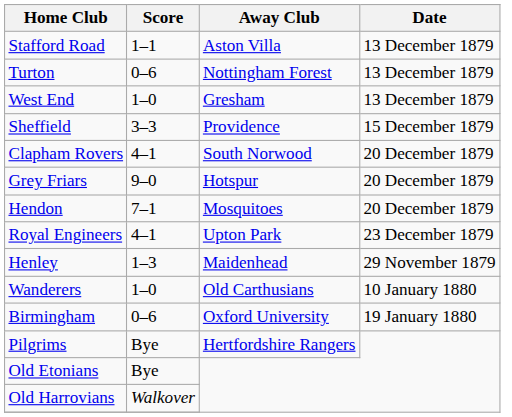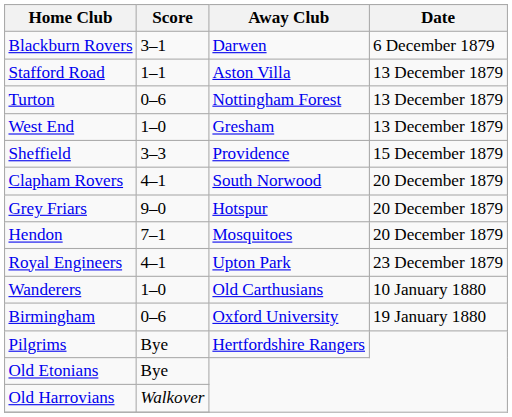 <table class="wikitable">
 <tr>
 <th>Home Club</th>
 <th>Score</th>
 <th>Away Club</th>
 <th>Date</th>
+</tr>
+<tr>
+<td><a href='#'>Blackburn Rovers</a></td>
+<td>3–1</td>
+<td><a href='#'>Darwen</a></td>
+<td>6 December 1879</td>
 </tr>
 <tr>
 <td><a href='#'>Stafford Road</a></td>
 <td>1–1</td>
 <td><a href='#'>Aston Villa</a></td>
 <td>13 December 1879</td>
 </tr>
 <tr>
 <td><a href='#'>Turton</a></td>
 <td>0–6</td>
 <td><a href='#'>Nottingham Forest</a></td>
 <td>13 December 1879</td>
 </tr>
 <tr>
 <td><a href='#'>West End</a></td>
 <td>1–0</td>
 <td><a href='#'>Gresham</a></td>
 <td>13 December 1879</td>
 </tr>
 <tr>
 <td><a href='#'>Sheffield</a></td>
 <td>3–3</td>
 <td><a href='#'>Providence</a></td>
 <td>15 December 1879</td>
 </tr>
 <tr>
 <td><a href='#'>Clapham Rovers</a></td>
 <td>4–1</td>
 <td><a href='#'>South Norwood</a></td>
 <td>20 December 1879</td>
 </tr>
 <tr>
 <td><a href='#'>Grey Friars</a></td>
 <td>9–0</td>
 <td><a href='#'>Hotspur</a></td>
 <td>20 December 1879</td>
 </tr>
 <tr>
 <td><a href='#'>Hendon</a></td>
 <td>7–1</td>
 <td><a href='#'>Mosquitoes</a></td>
 <td>20 December 1879</td>
 </tr>
 <tr>
 <td><a href='#'>Royal Engineers</a></td>
 <td>4–1</td>
 <td><a href='#'>Upton Park</a></td>
 <td>23 December 1879</td>
 </tr>
 <tr>
-<td><a href='#'>Henley</a></td>
-<td>1–3</td>
-<td><a href='#'>Maidenhead</a></td>
-<td>29 November 1879</td>
-</tr>
-<tr>
 <td><a href='#'>Wanderers</a></td>
 <td>1–0</td>
 <td><a href='#'>Old Carthusians</a></td>
 <td>10 January 1880</td>
 </tr>
 <tr>
 <td><a href='#'>Birmingham</a></td>
 <td>0–6</td>
 <td><a href='#'>Oxford University</a></td>
 <td>19 January 1880</td>
 </tr>
 <tr>
 <td><a href='#'>Pilgrims</a></td>
 <td>Bye</td>
 <td><a href='#'>Hertfordshire Rangers</a></td>
 </tr>
 <tr>
 <td><a href='#'>Old Etonians</a></td>
 <td>Bye</td>
 </tr>
 <tr>
 <td><a href='#'>Old Harrovians</a></td>
 <td><em>Walkover</em></td>
 </tr>
 <tr>
 </tr>
 </table>
